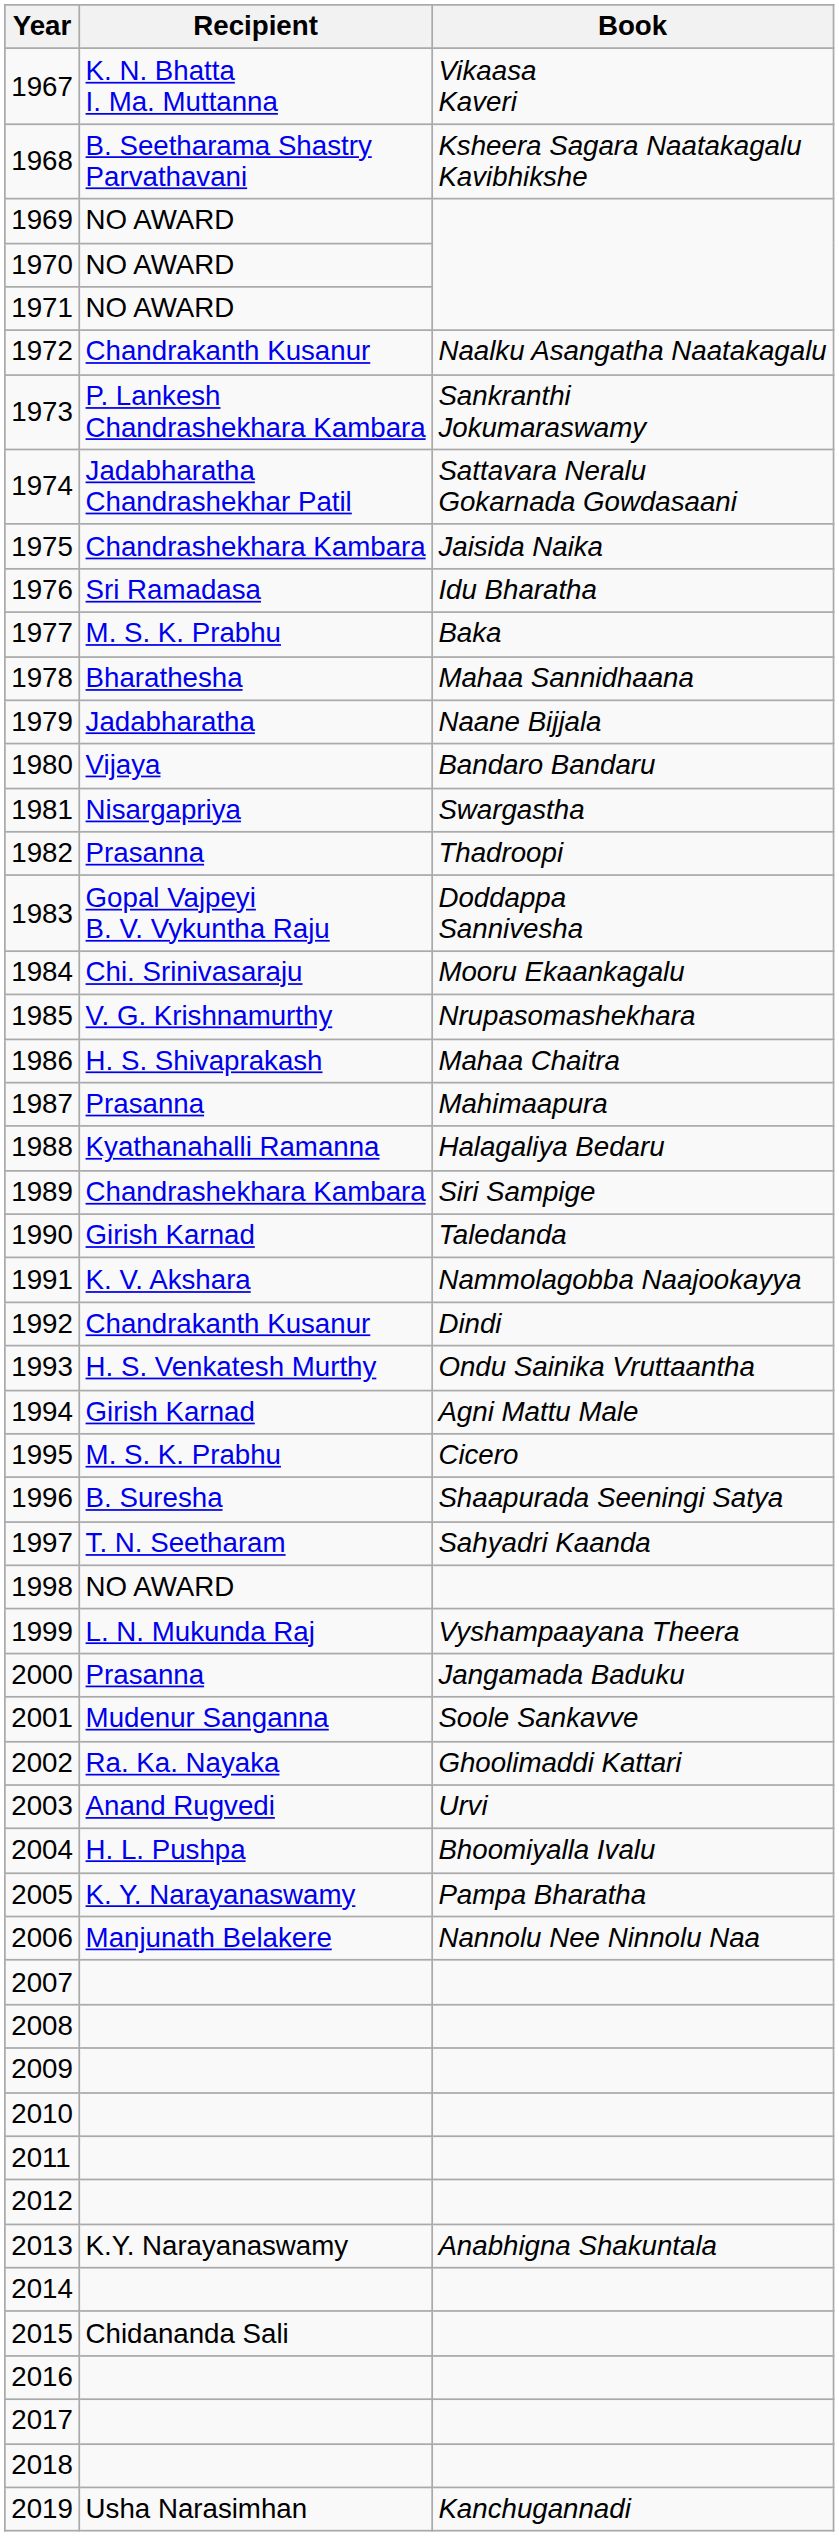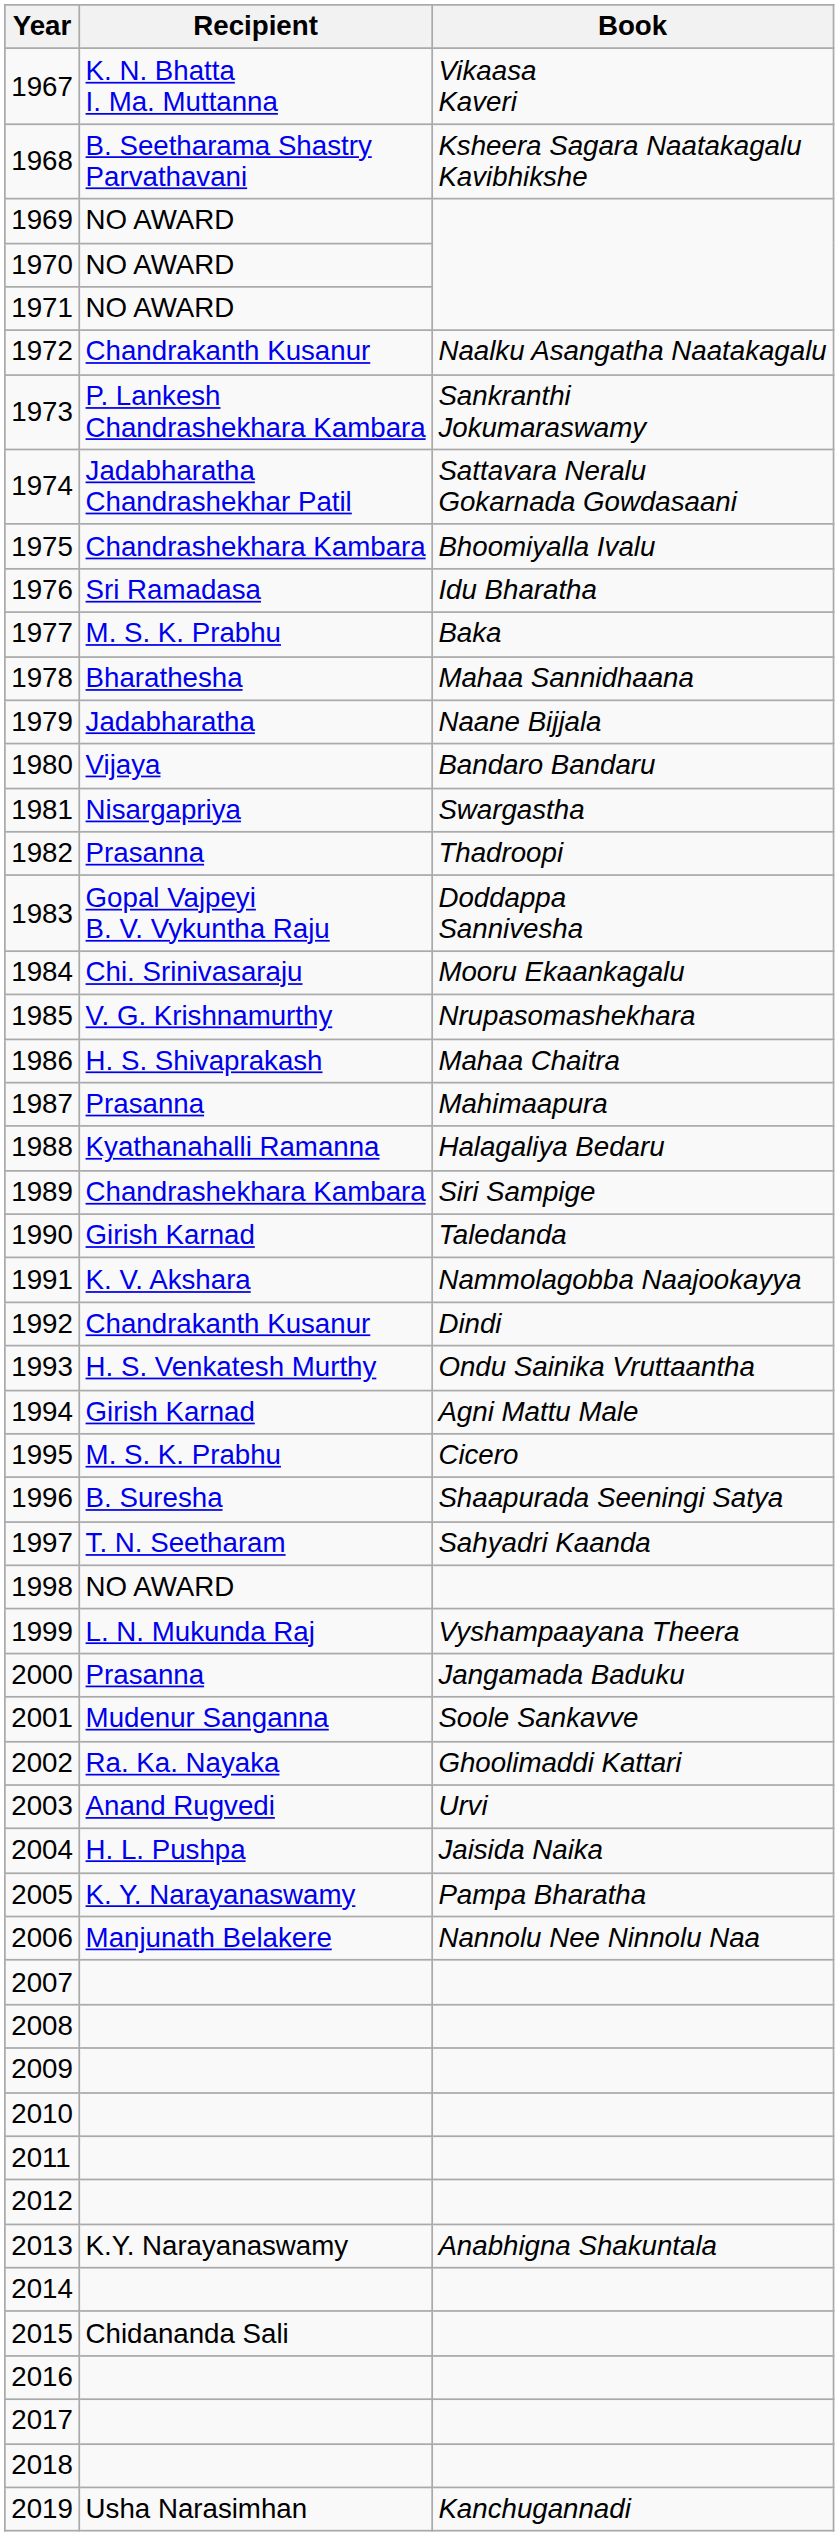 <table class="wikitable sortable">
 <tr>
 <th>Year</th>
 <th>Recipient</th>
 <th>Book</th>
 </tr>
 <tr>
 <td>1967</td>
 <td><a href='#'>K. N. Bhatta</a><br> <a href='#'>I. Ma. Muttanna</a></td>
 <td><em>Vikaasa</em><br> <em>Kaveri</em></td>
 </tr>
 <tr>
 <td>1968</td>
 <td><a href='#'>B. Seetharama Shastry</a><br> <a href='#'>Parvathavani</a></td>
 <td><em>Ksheera Sagara Naatakagalu</em><br> <em>Kavibhikshe</em></td>
 </tr>
 <tr>
 <td>1969</td>
 <td>NO AWARD</td>
 </tr>
 <tr>
 <td>1970</td>
 <td>NO AWARD</td>
 </tr>
 <tr>
 <td>1971</td>
 <td>NO AWARD</td>
 </tr>
 <tr>
 <td>1972</td>
 <td><a href='#'>Chandrakanth Kusanur</a></td>
 <td><em>Naalku Asangatha Naatakagalu</em></td>
 </tr>
 <tr>
 <td>1973</td>
 <td><a href='#'>P. Lankesh</a><br> <a href='#'>Chandrashekhara Kambara</a></td>
 <td><em>Sankranthi</em><br> <em>Jokumaraswamy</em></td>
 </tr>
 <tr>
 <td>1974</td>
 <td><a href='#'>Jadabharatha</a><br> <a href='#'>Chandrashekhar Patil</a></td>
 <td><em>Sattavara Neralu</em><br> <em>Gokarnada Gowdasaani</em></td>
 </tr>
 <tr>
 <td>1975</td>
 <td><a href='#'>Chandrashekhara Kambara</a></td>
-<td><em>Jaisida Naika</em></td>
+<td><em>Bhoomiyalla Ivalu</em></td>
 </tr>
 <tr>
 <td>1976</td>
 <td><a href='#'>Sri Ramadasa</a></td>
 <td><em>Idu Bharatha</em></td>
 </tr>
 <tr>
 <td>1977</td>
 <td><a href='#'>M. S. K. Prabhu</a></td>
 <td><em>Baka</em></td>
 </tr>
 <tr>
 <td>1978</td>
 <td><a href='#'>Bharathesha</a></td>
 <td><em>Mahaa Sannidhaana</em></td>
 </tr>
 <tr>
 <td>1979</td>
 <td><a href='#'>Jadabharatha</a></td>
 <td><em>Naane Bijjala</em></td>
 </tr>
 <tr>
 <td>1980</td>
 <td><a href='#'>Vijaya</a></td>
 <td><em>Bandaro Bandaru</em></td>
 </tr>
 <tr>
 <td>1981</td>
 <td><a href='#'>Nisargapriya</a></td>
 <td><em>Swargastha</em></td>
 </tr>
 <tr>
 <td>1982</td>
 <td><a href='#'>Prasanna</a></td>
 <td><em>Thadroopi</em></td>
 </tr>
 <tr>
 <td>1983</td>
 <td><a href='#'>Gopal Vajpeyi</a><br><a href='#'>B. V. Vykuntha Raju</a></td>
 <td><em>Doddappa</em><br><em>Sannivesha</em></td>
 </tr>
 <tr>
 <td>1984</td>
 <td><a href='#'>Chi. Srinivasaraju</a></td>
 <td><em>Mooru Ekaankagalu</em></td>
 </tr>
 <tr>
 <td>1985</td>
 <td><a href='#'>V. G. Krishnamurthy</a></td>
 <td><em>Nrupasomashekhara</em></td>
 </tr>
 <tr>
 <td>1986</td>
 <td><a href='#'>H. S. Shivaprakash</a></td>
 <td><em>Mahaa Chaitra</em></td>
 </tr>
 <tr>
 <td>1987</td>
 <td><a href='#'>Prasanna</a></td>
 <td><em>Mahimaapura</em></td>
 </tr>
 <tr>
 <td>1988</td>
 <td><a href='#'>Kyathanahalli Ramanna</a></td>
 <td><em>Halagaliya Bedaru</em></td>
 </tr>
 <tr>
 <td>1989</td>
 <td><a href='#'>Chandrashekhara Kambara</a></td>
 <td><em>Siri Sampige</em></td>
 </tr>
 <tr>
 <td>1990</td>
 <td><a href='#'>Girish Karnad</a></td>
 <td><em>Taledanda</em></td>
 </tr>
 <tr>
 <td>1991</td>
 <td><a href='#'>K. V. Akshara</a></td>
 <td><em>Nammolagobba Naajookayya</em></td>
 </tr>
 <tr>
 <td>1992</td>
 <td><a href='#'>Chandrakanth Kusanur</a></td>
 <td><em>Dindi</em></td>
 </tr>
 <tr>
 <td>1993</td>
 <td><a href='#'>H. S. Venkatesh Murthy</a></td>
 <td><em>Ondu Sainika Vruttaantha</em></td>
 </tr>
 <tr>
 <td>1994</td>
 <td><a href='#'>Girish Karnad</a></td>
 <td><em>Agni Mattu Male</em></td>
 </tr>
 <tr>
 <td>1995</td>
 <td><a href='#'>M. S. K. Prabhu</a></td>
 <td><em>Cicero</em></td>
 </tr>
 <tr>
 <td>1996</td>
 <td><a href='#'>B. Suresha</a></td>
 <td><em>Shaapurada Seeningi Satya</em></td>
 </tr>
 <tr>
 <td>1997</td>
 <td><a href='#'>T. N. Seetharam</a></td>
 <td><em>Sahyadri Kaanda</em></td>
 </tr>
 <tr>
 <td>1998</td>
 <td>NO AWARD</td>
 </tr>
 <tr>
 <td>1999</td>
 <td><a href='#'>L. N. Mukunda Raj</a></td>
 <td><em>Vyshampaayana Theera</em></td>
 </tr>
 <tr>
 <td>2000</td>
 <td><a href='#'>Prasanna</a></td>
 <td><em>Jangamada Baduku</em></td>
 </tr>
 <tr>
 <td>2001</td>
 <td><a href='#'>Mudenur Sanganna</a></td>
 <td><em>Soole Sankavve</em></td>
 </tr>
 <tr>
 <td>2002</td>
 <td><a href='#'>Ra. Ka. Nayaka</a></td>
 <td><em>Ghoolimaddi Kattari</em></td>
 </tr>
 <tr>
 <td>2003</td>
 <td><a href='#'>Anand Rugvedi</a></td>
 <td><em>Urvi</em></td>
 </tr>
 <tr>
 <td>2004</td>
 <td><a href='#'>H. L. Pushpa</a></td>
-<td><em>Bhoomiyalla Ivalu</em></td>
+<td><em>Jaisida Naika</em></td>
 </tr>
 <tr>
 <td>2005</td>
 <td><a href='#'>K. Y. Narayanaswamy</a></td>
 <td><em>Pampa Bharatha</em></td>
 </tr>
 <tr>
 <td>2006</td>
 <td><a href='#'>Manjunath Belakere</a></td>
 <td><em>Nannolu Nee Ninnolu Naa</em></td>
 </tr>
 <tr>
 <td>2007</td>
 <td></td>
 <td></td>
 </tr>
 <tr>
 <td>2008</td>
 <td></td>
 <td></td>
 </tr>
 <tr>
 <td>2009</td>
 <td></td>
 <td></td>
 </tr>
 <tr>
 <td>2010</td>
 <td></td>
 <td></td>
 </tr>
 <tr>
 <td>2011</td>
 <td></td>
 <td></td>
 </tr>
 <tr>
 <td>2012</td>
 <td></td>
 <td></td>
 </tr>
 <tr>
 <td>2013</td>
 <td>K.Y. Narayanaswamy</td>
 <td><em>Anabhigna Shakuntala</em></td>
 </tr>
 <tr>
 <td>2014</td>
 <td></td>
 <td></td>
 </tr>
 <tr>
 <td>2015</td>
 <td>Chidananda Sali</td>
 <td></td>
 </tr>
 <tr>
 <td>2016</td>
 <td></td>
 <td></td>
 </tr>
 <tr>
 <td>2017</td>
 <td></td>
 <td></td>
 </tr>
 <tr>
 <td>2018</td>
 <td></td>
 <td></td>
 </tr>
 <tr>
 <td>2019</td>
 <td>Usha Narasimhan</td>
 <td><em>Kanchugannadi</em></td>
 </tr>
 </table>
